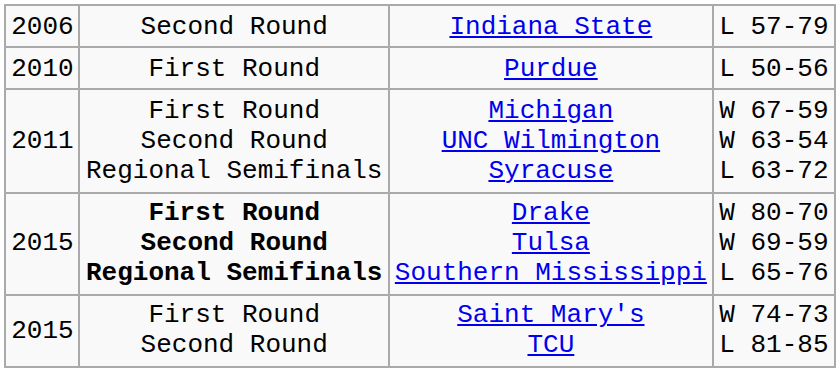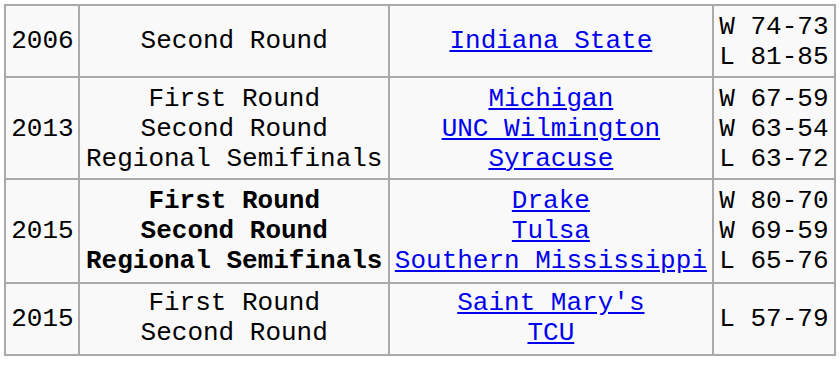 <table class="wikitable" style="text-align:center">
 <tr>
 </tr>
 <tr>
 <td>2006</td>
 <td>Second Round</td>
 <td><a href='#'>Indiana State</a></td>
-<td>L 57-79</td>
+<td>W 74-73<br>L 81-85</td>
 </tr>
 <tr style="text-align:center;">
-<td>2010</td>
-<td>First Round</td>
-<td><a href='#'>Purdue</a></td>
-<td>L 50-56</td>
-</tr>
-<tr style="text-align:center;">
-<td>2011</td>
+<td>2013</td>
 <td>First Round<br>Second Round<br>Regional Semifinals</td>
 <td><a href='#'>Michigan</a><br><a href='#'>UNC Wilmington</a><br><a href='#'>Syracuse</a></td>
 <td>W 67-59<br>W 63-54<br>L 63-72</td>
 </tr>
 <tr style="text-align:center;">
 <td>2015</td>
 <td><strong>First Round<br>Second Round<br>Regional Semifinals</strong></td>
 <td><a href='#'>Drake</a><br><a href='#'>Tulsa</a><br><a href='#'>Southern Mississippi</a></td>
 <td>W 80-70<br>W 69-59<br>L 65-76</td>
 </tr>
 <tr style="text-align:center;">
 <td>2015</td>
 <td>First Round<br>Second Round</td>
 <td><a href='#'>Saint Mary's</a><br><a href='#'>TCU</a></td>
-<td>W 74-73<br>L 81-85</td>
+<td>L 57-79</td>
 </tr>
 <tr style="text-align:center;">
 </tr>
 </table>
